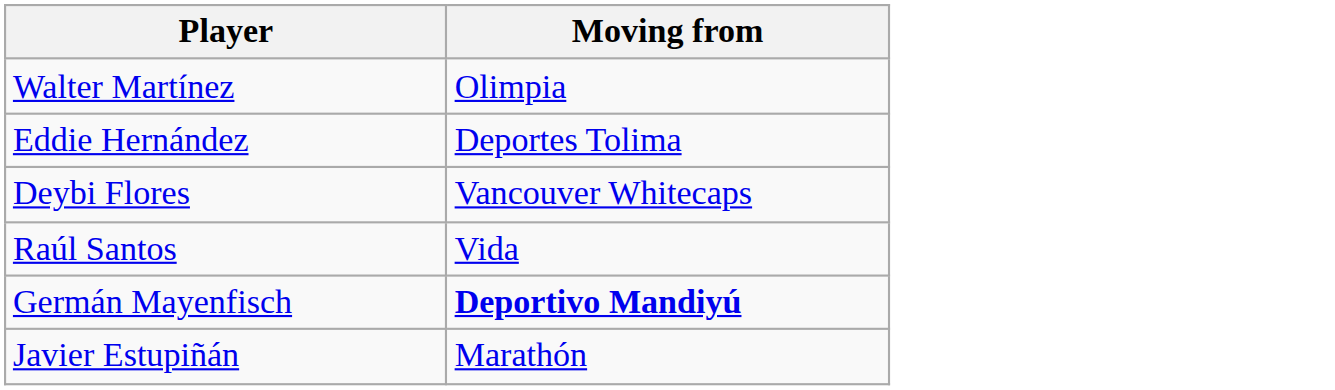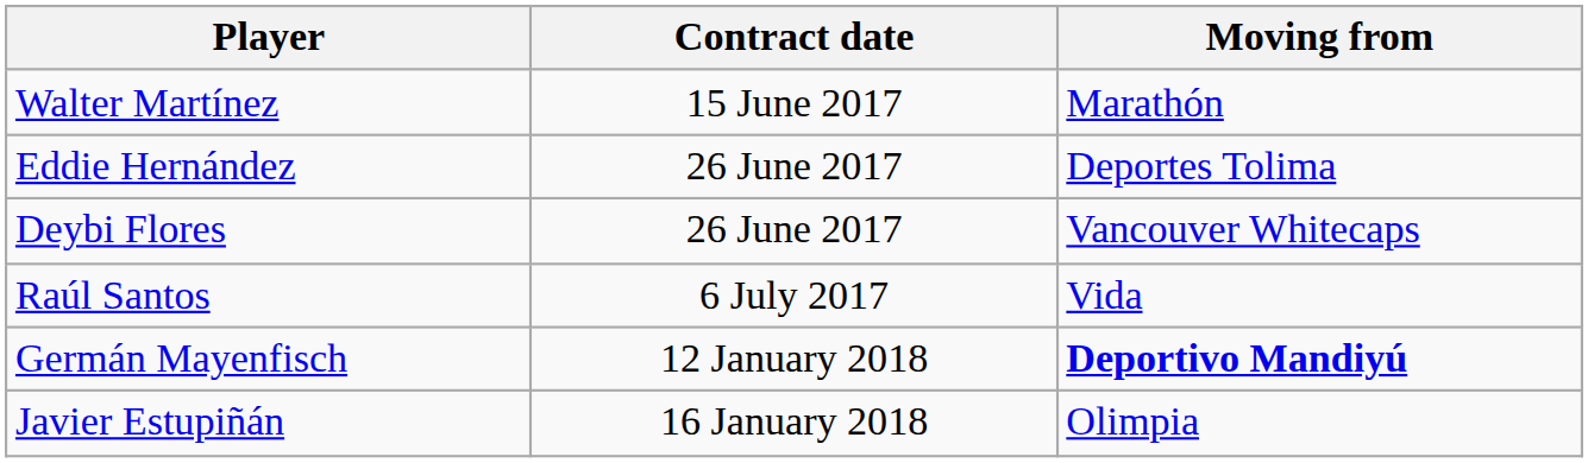 <table class="wikitable">
 <tr>
 <th width="200">Player</th>
+<th width="200">Contract date</th>
 <th width="200">Moving from</th>
 </tr>
 <tr>
 <td> <a href='#'>Walter Martínez</a></td>
-<td> <a href='#'>Olimpia</a></td>
+<td align="center">15 June 2017</td>
+<td> <a href='#'>Marathón</a></td>
 </tr>
 <tr>
 <td> <a href='#'>Eddie Hernández</a></td>
+<td align="center">26 June 2017</td>
 <td> <a href='#'>Deportes Tolima</a></td>
 </tr>
 <tr>
 <td> <a href='#'>Deybi Flores</a></td>
+<td align="center">26 June 2017</td>
 <td> <a href='#'>Vancouver Whitecaps</a></td>
 </tr>
 <tr>
 <td> <a href='#'>Raúl Santos</a></td>
+<td align="center">6 July 2017</td>
 <td> <a href='#'>Vida</a></td>
 </tr>
 <tr>
 <td> <a href='#'>Germán Mayenfisch</a></td>
+<td align="center">12 January 2018</td>
 <td><strong> <a href='#'>Deportivo Mandiyú</a></strong></td>
 </tr>
 <tr>
 <td> <a href='#'>Javier Estupiñán</a></td>
-<td> <a href='#'>Marathón</a></td>
+<td align="center">16 January 2018</td>
+<td> <a href='#'>Olimpia</a></td>
 </tr>
 </table>
